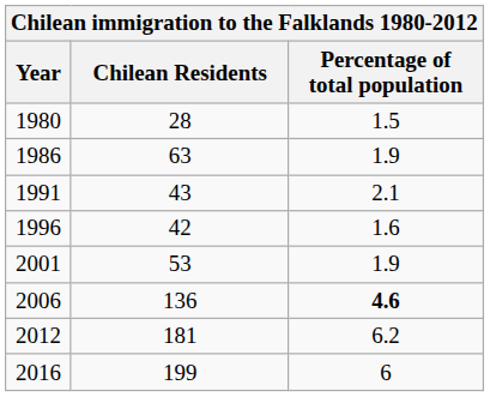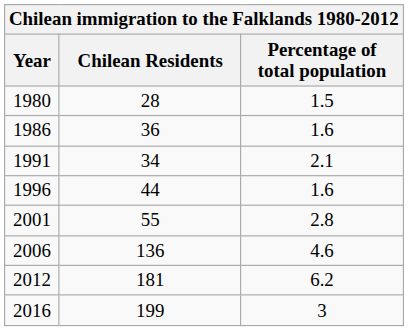 <table class="wikitable" style="text-align:center;">
 <tr>
 <th colspan=5>Chilean immigration to the Falklands 1980-2012</th>
 </tr>
 <tr>
 <th>Year</th>
 <th>Chilean Residents</th>
 <th>Percentage of<br>total population</th>
 </tr>
 <tr>
 <td>1980</td>
 <td>28</td>
 <td>1.5</td>
 </tr>
 <tr>
 <td>1986</td>
-<td>63</td>
-<td>1.9</td>
+<td>36</td>
+<td>1.6</td>
 </tr>
 <tr>
 <td>1991</td>
-<td>43</td>
+<td>34</td>
 <td>2.1</td>
 </tr>
 <tr>
 <td>1996</td>
-<td>42</td>
+<td>44</td>
 <td>1.6</td>
 </tr>
 <tr>
 <td>2001</td>
-<td>53</td>
-<td>1.9</td>
+<td>55</td>
+<td>2.8</td>
 </tr>
 <tr>
 <td>2006</td>
 <td>136</td>
-<td><strong>4.6</strong></td>
+<td>4.6</td>
 </tr>
 <tr>
 <td>2012</td>
 <td>181</td>
 <td>6.2</td>
 </tr>
 <tr>
 <td>2016</td>
 <td>199</td>
-<td>6</td>
+<td>3</td>
 </tr>
 </table>
